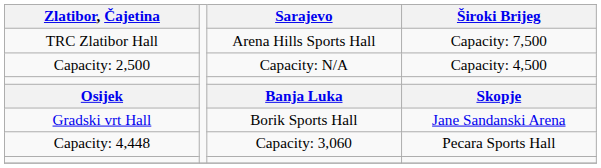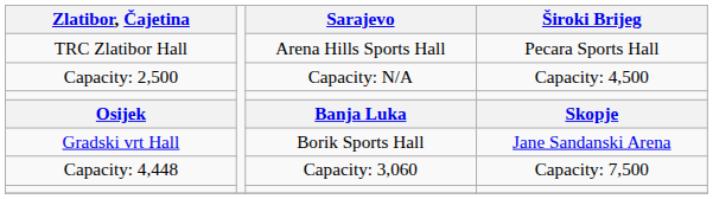 <table class="wikitable" style="text-align:center;margin:1em auto;">
 <tr>
 <th width=200px> <a href='#'>Zlatibor</a>, <a href='#'>Čajetina</a></th>
 <td colspan=2 rowspan=8></td>
 <th width=200px> <a href='#'>Sarajevo</a></th>
 <th width=200px> <a href='#'>Široki Brijeg</a></th>
 </tr>
 <tr>
 <td>TRC Zlatibor Hall</td>
 <td>Arena Hills Sports Hall</td>
-<td>Capacity: 7,500</td>
+<td>Pecara Sports Hall</td>
 </tr>
 <tr>
 <td>Capacity: 2,500</td>
 <td>Capacity: N/A</td>
 <td>Capacity: 4,500</td>
 </tr>
 <tr>
 <td></td>
 <td></td>
 <td></td>
 </tr>
 <tr>
 <th> <a href='#'>Osijek</a></th>
 <th> <a href='#'>Banja Luka</a></th>
 <th> <a href='#'>Skopje</a></th>
 </tr>
 <tr>
 <td><a href='#'>Gradski vrt Hall</a></td>
 <td>Borik Sports Hall</td>
 <td><a href='#'>Jane Sandanski Arena</a></td>
 </tr>
 <tr>
 <td>Capacity: 4,448</td>
 <td>Capacity: 3,060</td>
-<td>Pecara Sports Hall</td>
+<td>Capacity: 7,500</td>
 </tr>
 <tr>
 <td></td>
 <td></td>
 <td></td>
 </tr>
 <tr>
 </tr>
 </table>
